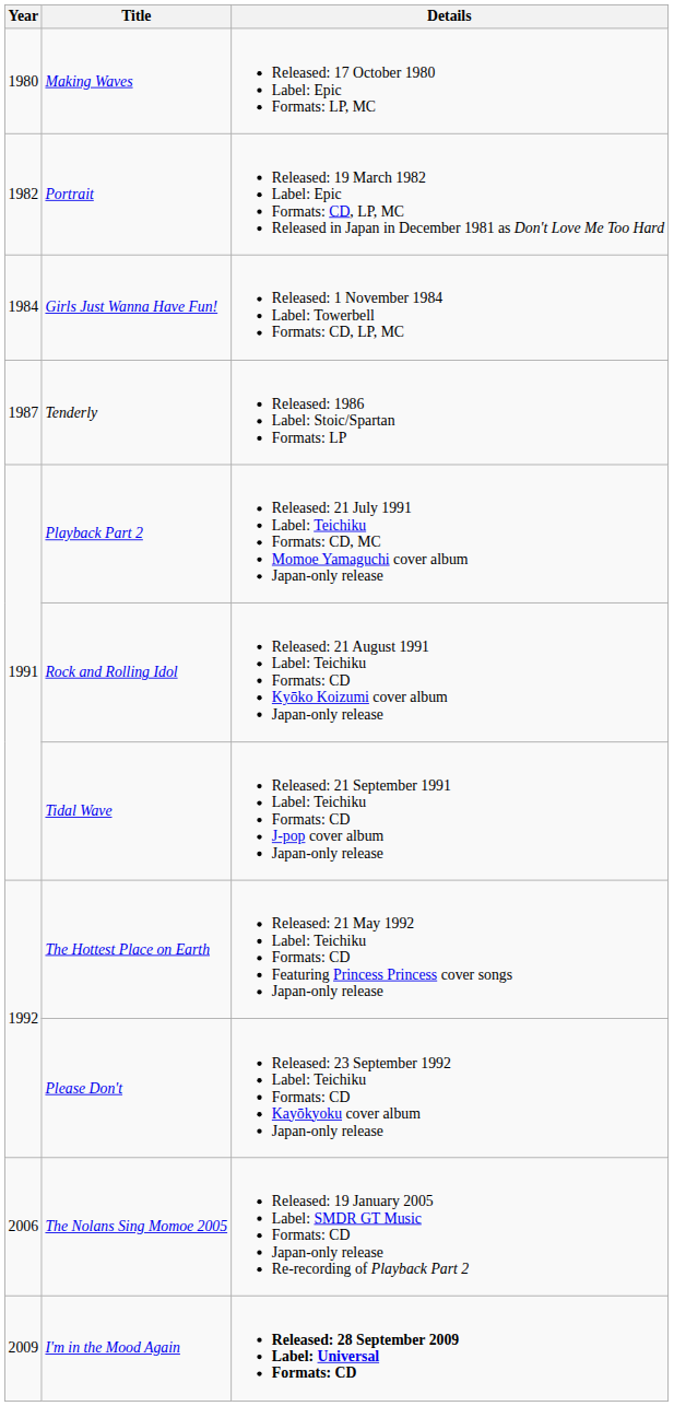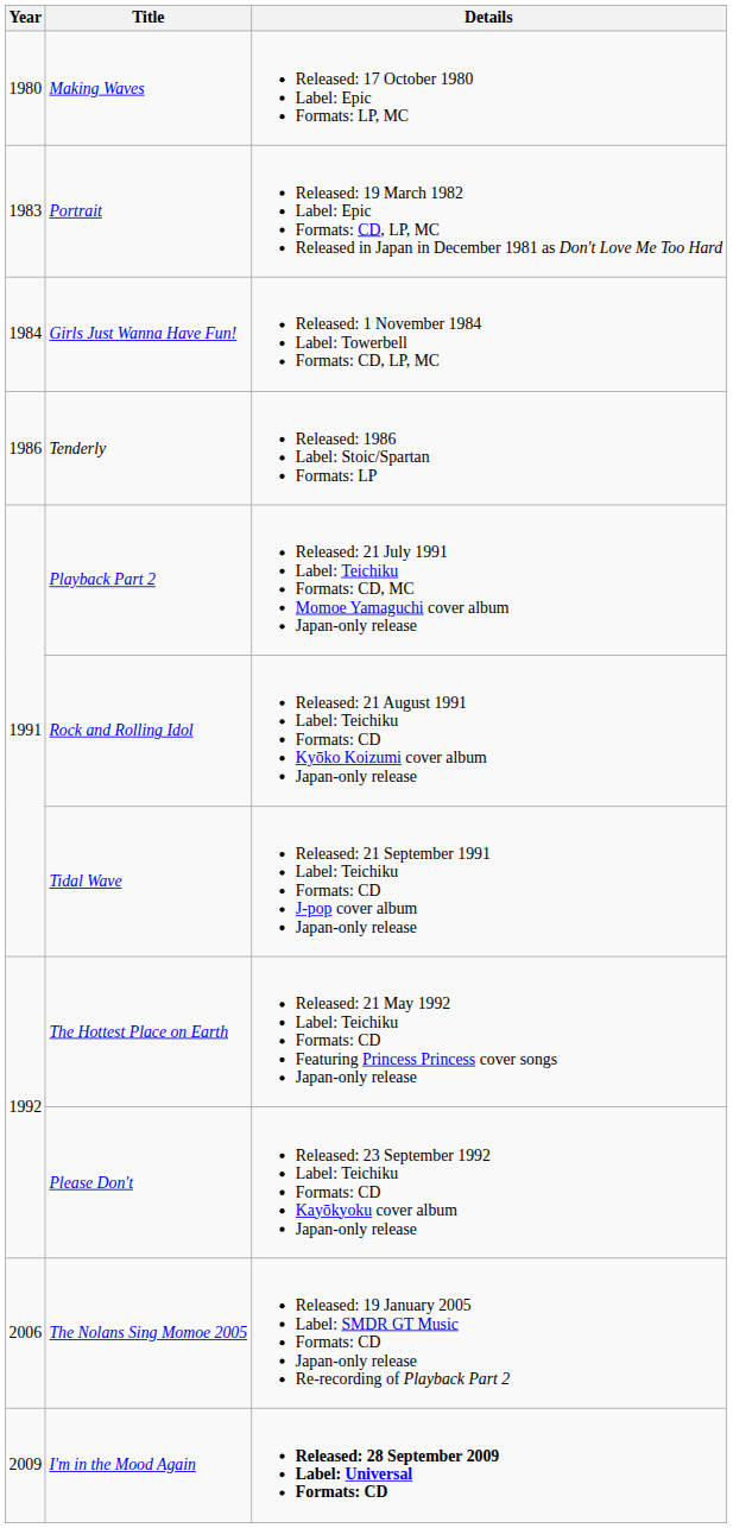 <table class="wikitable">
 <tr>
 <th>Year</th>
 <th>Title</th>
 <th>Details</th>
 </tr>
 <tr>
 <td>1980</td>
 <td><em><a href='#'>Making Waves</a></em></td>
 <td><br><ul><li>Released: 17 October 1980</li><li>Label: Epic</li><li>Formats: LP, MC</li></ul></td>
 </tr>
 <tr>
-<td>1982</td>
+<td>1983</td>
 <td><em><a href='#'>Portrait</a></em></td>
 <td><br><ul><li>Released: 19 March 1982</li><li>Label: Epic</li><li>Formats: <a href='#'>CD</a>, LP, MC</li><li>Released in Japan in December 1981 as <em>Don't Love Me Too Hard</em></li></ul></td>
 </tr>
 <tr>
 <td>1984</td>
 <td><em><a href='#'>Girls Just Wanna Have Fun!</a></em></td>
 <td><br><ul><li>Released: 1 November 1984</li><li>Label: Towerbell</li><li>Formats: CD, LP, MC</li></ul></td>
 </tr>
 <tr>
-<td>1987</td>
+<td>1986</td>
 <td><em>Tenderly</em></td>
 <td><br><ul><li>Released: 1986</li><li>Label: Stoic/Spartan</li><li>Formats: LP</li></ul></td>
 </tr>
 <tr>
 <td rowspan="3">1991</td>
 <td><em><a href='#'>Playback Part 2</a></em></td>
 <td><br><ul><li>Released: 21 July 1991</li><li>Label: <a href='#'>Teichiku</a></li><li>Formats: CD, MC</li><li><a href='#'>Momoe Yamaguchi</a> cover album</li><li>Japan-only release</li></ul></td>
 </tr>
 <tr>
 <td><em><a href='#'>Rock and Rolling Idol</a></em></td>
 <td><br><ul><li>Released: 21 August 1991</li><li>Label: Teichiku</li><li>Formats: CD</li><li><a href='#'>Kyōko Koizumi</a> cover album</li><li>Japan-only release</li></ul></td>
 </tr>
 <tr>
 <td><em><a href='#'>Tidal Wave</a></em></td>
 <td><br><ul><li>Released: 21 September 1991</li><li>Label: Teichiku</li><li>Formats: CD</li><li><a href='#'>J-pop</a> cover album</li><li>Japan-only release</li></ul></td>
 </tr>
 <tr>
 <td rowspan="2">1992</td>
 <td><em><a href='#'>The Hottest Place on Earth</a></em></td>
 <td><br><ul><li>Released: 21 May 1992</li><li>Label: Teichiku</li><li>Formats: CD</li><li>Featuring <a href='#'>Princess Princess</a> cover songs</li><li>Japan-only release</li></ul></td>
 </tr>
 <tr>
 <td><em><a href='#'>Please Don't</a></em></td>
 <td><br><ul><li>Released: 23 September 1992</li><li>Label: Teichiku</li><li>Formats: CD</li><li><a href='#'>Kayōkyoku</a> cover album</li><li>Japan-only release</li></ul></td>
 </tr>
 <tr>
 <td>2006</td>
 <td><em><a href='#'>The Nolans Sing Momoe 2005</a></em></td>
 <td><br><ul><li>Released: 19 January 2005</li><li>Label: <a href='#'>SMDR GT Music</a></li><li>Formats: CD</li><li>Japan-only release</li><li>Re-recording of <em>Playback Part 2</em></li></ul></td>
 </tr>
 <tr>
 <td>2009</td>
 <td><em><a href='#'>I'm in the Mood Again</a></em></td>
 <td><strong><br><ul><li>Released: 28 September 2009</li><li>Label: <a href='#'>Universal</a></li><li>Formats: CD</li></ul></strong></td>
 </tr>
 </table>
